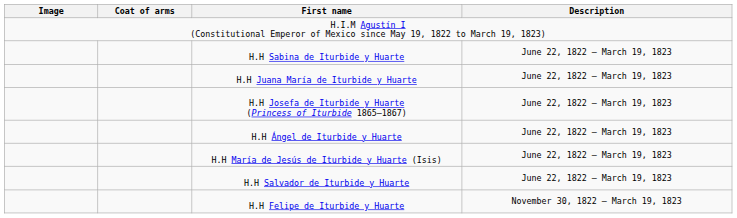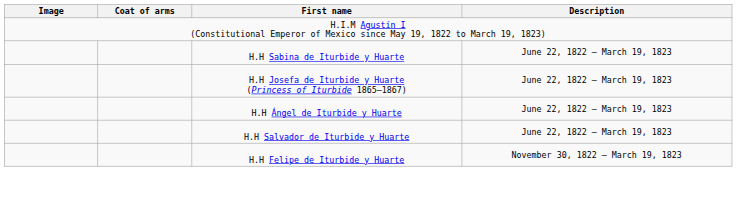 <table width = 90% class = "wikitable">
 <tr>
 <th width = 100>Image</th>
 <th width = 100>Coat of arms</th>
 <th width = 300>First name</th>
 <th width = 300>Description</th>
 </tr>
 <tr>
 <td colspan = "4" align = "center">H.I.M <a href='#'>Agustín I</a> <br> (Constitutional Emperor of Mexico since May 19, 1822 to March 19, 1823)</td>
 </tr>
 <tr>
 <td align = "center"></td>
 <td align = "center"></td>
 <td align = "center"> <br> H.H <a href='#'>Sabina de Iturbide y Huarte</a></td>
 <td align = "center">June 22, 1822 – March 19, 1823</td>
 </tr>
 <tr>
 <td align = "center"></td>
 <td align = "center"></td>
-<td align = "center"> <br> H.H <a href='#'>Juana María de Iturbide y Huarte</a></td>
-<td align = "center">June 22, 1822 – March 19, 1823</td>
-</tr>
-<tr>
-<td align = "center"></td>
-<td align = "center"></td>
 <td align = "center"> <br> H.H <a href='#'>Josefa de Iturbide y Huarte</a> <br> (<em><a href='#'>Princess of Iturbide</a></em> 1865–1867)</td>
 <td align = "center">June 22, 1822 – March 19, 1823</td>
 </tr>
 <tr>
 <td align = "center"></td>
 <td align = "center"></td>
 <td align = "center"> <br> H.H <a href='#'>Ángel de Iturbide y Huarte</a></td>
-<td align = "center">June 22, 1822 – March 19, 1823</td>
-</tr>
-<tr>
-<td align = "center"></td>
-<td align = "center"></td>
-<td align = "center"> <br> H.H <a href='#'>María de Jesús de Iturbide y Huarte</a> (Isis)</td>
 <td align = "center">June 22, 1822 – March 19, 1823</td>
 </tr>
 <tr>
 <td align = "center"></td>
 <td align = "center"></td>
 <td align = "center"> <br> H.H <a href='#'>Salvador de Iturbide y Huarte</a></td>
 <td align = "center">June 22, 1822 – March 19, 1823</td>
 </tr>
 <tr>
 <td align = "center"></td>
 <td align = "center"></td>
 <td align = "center"> <br> H.H <a href='#'>Felipe de Iturbide y Huarte</a></td>
 <td align = "center">November 30, 1822 – March 19, 1823</td>
 </tr>
 </table>
